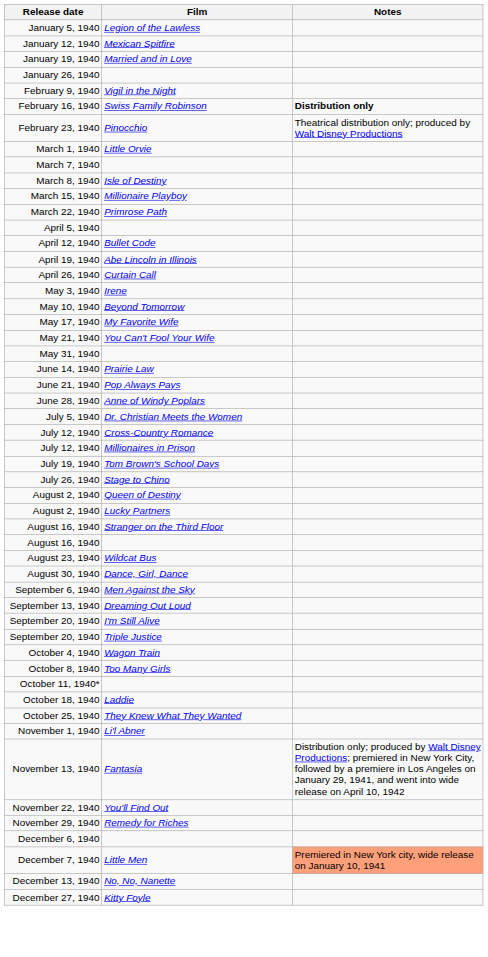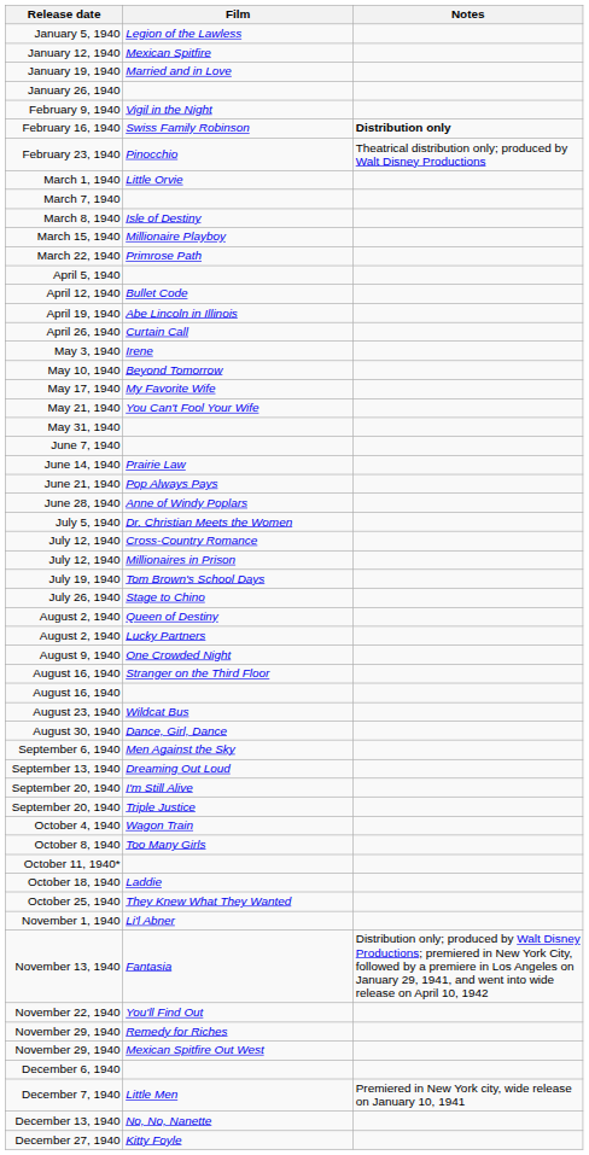 <table class="wikitable sortable plainrowheaders">
 <tr>
 <th scope="col" style="width:150px">Release date</th>
 <th scope="col" style="width:300px">Film</th>
 <th scope="col" style="width:300px" class="unsortable">Notes</th>
 </tr>
 <tr>
 <td style="text-align:right;">January 5, 1940</td>
 <td><em><a href='#'>Legion of the Lawless</a></em></td>
 <td></td>
 </tr>
 <tr>
 <td style="text-align:right;">January 12, 1940</td>
 <td><em><a href='#'>Mexican Spitfire</a></em></td>
 <td></td>
 </tr>
 <tr>
 <td style="text-align:right;">January 19, 1940</td>
 <td><em><a href='#'>Married and in Love</a></em></td>
 <td></td>
 </tr>
 <tr>
 <td style="text-align:right;">January 26, 1940</td>
 <td><em></em></td>
 <td></td>
 </tr>
 <tr>
 <td style="text-align:right;">February 9, 1940</td>
 <td><em><a href='#'>Vigil in the Night</a></em></td>
 <td></td>
 </tr>
 <tr>
 <td style="text-align:right;">February 16, 1940</td>
 <td><em><a href='#'>Swiss Family Robinson</a></em></td>
 <td><strong>Distribution only</strong></td>
 </tr>
 <tr>
 <td style="text-align:right;">February 23, 1940</td>
 <td><em><a href='#'>Pinocchio</a></em></td>
 <td>Theatrical distribution only; produced by <a href='#'>Walt Disney Productions</a></td>
 </tr>
 <tr>
 <td style="text-align:right;">March 1, 1940</td>
 <td><em><a href='#'>Little Orvie</a></em></td>
 <td></td>
 </tr>
 <tr>
 <td style="text-align:right;">March 7, 1940</td>
 <td><em></em></td>
 <td></td>
 </tr>
 <tr>
 <td style="text-align:right;">March 8, 1940</td>
 <td><em><a href='#'>Isle of Destiny</a></em></td>
 <td></td>
 </tr>
 <tr>
 <td style="text-align:right;">March 15, 1940</td>
 <td><em><a href='#'>Millionaire Playboy</a></em></td>
 <td></td>
 </tr>
 <tr>
 <td style="text-align:right;">March 22, 1940</td>
 <td><em><a href='#'>Primrose Path</a></em></td>
 <td></td>
 </tr>
 <tr>
 <td style="text-align:right;">April 5, 1940</td>
 <td><em></em></td>
 <td></td>
 </tr>
 <tr>
 <td style="text-align:right;">April 12, 1940</td>
 <td><em><a href='#'>Bullet Code</a></em></td>
 <td></td>
 </tr>
 <tr>
 <td style="text-align:right;">April 19, 1940</td>
 <td><em><a href='#'>Abe Lincoln in Illinois</a></em></td>
 <td></td>
 </tr>
 <tr>
 <td style="text-align:right;">April 26, 1940</td>
 <td><em><a href='#'>Curtain Call</a></em></td>
 <td></td>
 </tr>
 <tr>
 <td style="text-align:right;">May 3, 1940</td>
 <td><em><a href='#'>Irene</a></em></td>
 <td></td>
 </tr>
 <tr>
 <td style="text-align:right;">May 10, 1940</td>
 <td><em><a href='#'>Beyond Tomorrow</a></em></td>
 <td></td>
 </tr>
 <tr>
 <td style="text-align:right;">May 17, 1940</td>
 <td><em><a href='#'>My Favorite Wife</a></em></td>
 <td></td>
 </tr>
 <tr>
 <td style="text-align:right;">May 21, 1940</td>
 <td><em><a href='#'>You Can't Fool Your Wife</a></em></td>
 <td></td>
 </tr>
 <tr>
 <td style="text-align:right;">May 31, 1940</td>
 <td><em></em></td>
 <td></td>
 </tr>
 <tr>
+<td style="text-align:right;">June 7, 1940</td>
+<td><em></em></td>
+<td></td>
+</tr>
+<tr>
 <td style="text-align:right;">June 14, 1940</td>
 <td><em><a href='#'>Prairie Law</a></em></td>
 <td></td>
 </tr>
 <tr>
 <td style="text-align:right;">June 21, 1940</td>
 <td><em><a href='#'>Pop Always Pays</a></em></td>
 <td></td>
 </tr>
 <tr>
 <td style="text-align:right;">June 28, 1940</td>
 <td><em><a href='#'>Anne of Windy Poplars</a></em></td>
 <td></td>
 </tr>
 <tr>
 <td style="text-align:right;">July 5, 1940</td>
 <td><em><a href='#'>Dr. Christian Meets the Women</a></em></td>
 <td></td>
 </tr>
 <tr>
 <td style="text-align:right;">July 12, 1940</td>
 <td><em><a href='#'>Cross-Country Romance</a></em></td>
 <td></td>
 </tr>
 <tr>
 <td style="text-align:right;">July 12, 1940</td>
 <td><em><a href='#'>Millionaires in Prison</a></em></td>
 <td></td>
 </tr>
 <tr>
 <td style="text-align:right;">July 19, 1940</td>
 <td><em><a href='#'>Tom Brown's School Days</a></em></td>
 <td></td>
 </tr>
 <tr>
 <td style="text-align:right;">July 26, 1940</td>
 <td><em><a href='#'>Stage to Chino</a></em></td>
 <td></td>
 </tr>
 <tr>
 <td style="text-align:right;">August 2, 1940</td>
 <td><em><a href='#'>Queen of Destiny</a></em></td>
 <td></td>
 </tr>
 <tr>
 <td style="text-align:right;">August 2, 1940</td>
 <td><em><a href='#'>Lucky Partners</a></em></td>
+<td></td>
+</tr>
+<tr>
+<td style="text-align:right;">August 9, 1940</td>
+<td><em><a href='#'>One Crowded Night</a></em></td>
 <td></td>
 </tr>
 <tr>
 <td style="text-align:right;">August 16, 1940</td>
 <td><em><a href='#'>Stranger on the Third Floor</a></em></td>
 <td></td>
 </tr>
 <tr>
 <td style="text-align:right;">August 16, 1940</td>
 <td><em></em></td>
 <td></td>
 </tr>
 <tr>
 <td style="text-align:right;">August 23, 1940</td>
 <td><em><a href='#'>Wildcat Bus</a></em></td>
 <td></td>
 </tr>
 <tr>
 <td style="text-align:right;">August 30, 1940</td>
 <td><em><a href='#'>Dance, Girl, Dance</a></em></td>
 <td></td>
 </tr>
 <tr>
 <td style="text-align:right;">September 6, 1940</td>
 <td><em><a href='#'>Men Against the Sky</a></em></td>
 <td></td>
 </tr>
 <tr>
 <td style="text-align:right;">September 13, 1940</td>
 <td><em><a href='#'>Dreaming Out Loud</a></em></td>
 <td></td>
 </tr>
 <tr>
 <td style="text-align:right;">September 20, 1940</td>
 <td><em><a href='#'>I'm Still Alive</a></em></td>
 <td></td>
 </tr>
 <tr>
 <td style="text-align:right;">September 20, 1940</td>
 <td><em><a href='#'>Triple Justice</a></em></td>
 <td></td>
 </tr>
 <tr>
 <td style="text-align:right;">October 4, 1940</td>
 <td><em><a href='#'>Wagon Train</a></em></td>
 <td></td>
 </tr>
 <tr>
 <td style="text-align:right;">October 8, 1940</td>
 <td><em><a href='#'>Too Many Girls</a></em></td>
 <td></td>
 </tr>
 <tr>
 <td style="text-align:right;">October 11, 1940*</td>
 <td><em></em></td>
 <td></td>
 </tr>
 <tr>
 <td style="text-align:right;">October 18, 1940</td>
 <td><em><a href='#'>Laddie</a></em></td>
 <td></td>
 </tr>
 <tr>
 <td style="text-align:right;">October 25, 1940</td>
 <td><em><a href='#'>They Knew What They Wanted</a></em></td>
 <td></td>
 </tr>
 <tr>
 <td style="text-align:right;">November 1, 1940</td>
 <td><em><a href='#'>Li'l Abner</a></em></td>
 <td></td>
 </tr>
 <tr>
 <td style="text-align:right;">November 13, 1940</td>
 <td><em><a href='#'>Fantasia</a></em></td>
 <td>Distribution only; produced by <a href='#'>Walt Disney Productions</a>; premiered in New York City, followed by a premiere in Los Angeles on January 29, 1941, and went into wide release on April 10, 1942</td>
 </tr>
 <tr>
 <td style="text-align:right;">November 22, 1940</td>
 <td><em><a href='#'>You'll Find Out</a></em></td>
 <td></td>
 </tr>
 <tr>
 <td style="text-align:right;">November 29, 1940</td>
 <td><em><a href='#'>Remedy for Riches</a></em></td>
 <td></td>
 </tr>
 <tr>
+<td style="text-align:right;">November 29, 1940</td>
+<td><em><a href='#'>Mexican Spitfire Out West</a></em></td>
+<td></td>
+</tr>
+<tr>
 <td style="text-align:right;">December 6, 1940</td>
 <td><em></em></td>
 <td></td>
 </tr>
 <tr>
 <td style="text-align:right;">December 7, 1940</td>
 <td><em><a href='#'>Little Men</a></em></td>
-<td style="background: lightsalmon;">Premiered in New York city, wide release on January 10, 1941</td>
+<td>Premiered in New York city, wide release on January 10, 1941</td>
 </tr>
 <tr>
 <td style="text-align:right;">December 13, 1940</td>
 <td><em><a href='#'>No, No, Nanette</a></em></td>
 <td></td>
 </tr>
 <tr>
 <td style="text-align:right;">December 27, 1940</td>
 <td><em><a href='#'>Kitty Foyle</a></em></td>
 <td></td>
 </tr>
 </table>
